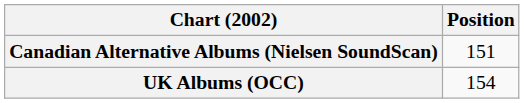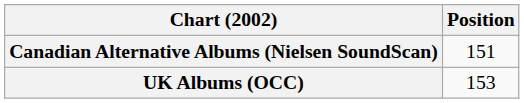 <table class="wikitable plainrowheaders">
 <tr>
 <th scope="col">Chart (2002)</th>
 <th scope="col">Position</th>
 </tr>
 <tr>
 <th scope="row">Canadian Alternative Albums (Nielsen SoundScan)</th>
 <td align=center>151</td>
 </tr>
 <tr>
 <th scope="row">UK Albums (OCC)</th>
-<td align=center>154</td>
+<td align=center>153</td>
 </tr>
 </table>
